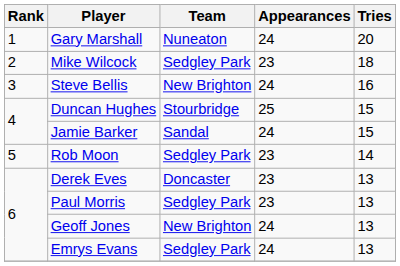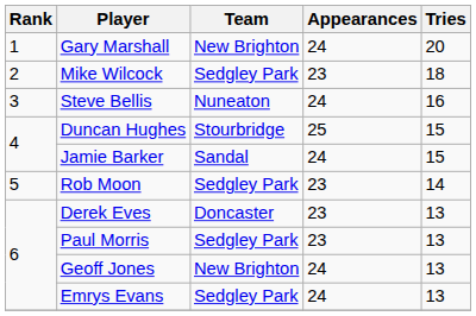 <table class="wikitable">
 <tr>
 <th>Rank</th>
 <th>Player</th>
 <th>Team</th>
 <th>Appearances</th>
 <th>Tries</th>
 </tr>
 <tr>
 <td>1</td>
 <td> <a href='#'>Gary Marshall</a></td>
-<td><a href='#'>Nuneaton</a></td>
+<td><a href='#'>New Brighton</a></td>
 <td>24</td>
 <td>20</td>
 </tr>
 <tr>
 <td>2</td>
 <td> <a href='#'>Mike Wilcock</a></td>
 <td><a href='#'>Sedgley Park</a></td>
 <td>23</td>
 <td>18</td>
 </tr>
 <tr>
 <td>3</td>
 <td> <a href='#'>Steve Bellis</a></td>
-<td><a href='#'>New Brighton</a></td>
+<td><a href='#'>Nuneaton</a></td>
 <td>24</td>
 <td>16</td>
 </tr>
 <tr>
 <td rowspan=2>4</td>
 <td> <a href='#'>Duncan Hughes</a></td>
 <td><a href='#'>Stourbridge</a></td>
 <td>25</td>
 <td>15</td>
 </tr>
 <tr>
 <td> <a href='#'>Jamie Barker</a></td>
 <td><a href='#'>Sandal</a></td>
 <td>24</td>
 <td>15</td>
 </tr>
 <tr>
 <td>5</td>
 <td> <a href='#'>Rob Moon</a></td>
 <td><a href='#'>Sedgley Park</a></td>
 <td>23</td>
 <td>14</td>
 </tr>
 <tr>
 <td rowspan=4>6</td>
 <td> <a href='#'>Derek Eves</a></td>
 <td><a href='#'>Doncaster</a></td>
 <td>23</td>
 <td>13</td>
 </tr>
 <tr>
 <td> <a href='#'>Paul Morris</a></td>
 <td><a href='#'>Sedgley Park</a></td>
 <td>23</td>
 <td>13</td>
 </tr>
 <tr>
 <td> <a href='#'>Geoff Jones</a></td>
 <td><a href='#'>New Brighton</a></td>
 <td>24</td>
 <td>13</td>
 </tr>
 <tr>
 <td> <a href='#'>Emrys Evans</a></td>
 <td><a href='#'>Sedgley Park</a></td>
 <td>24</td>
 <td>13</td>
 </tr>
 <tr>
 </tr>
 </table>
